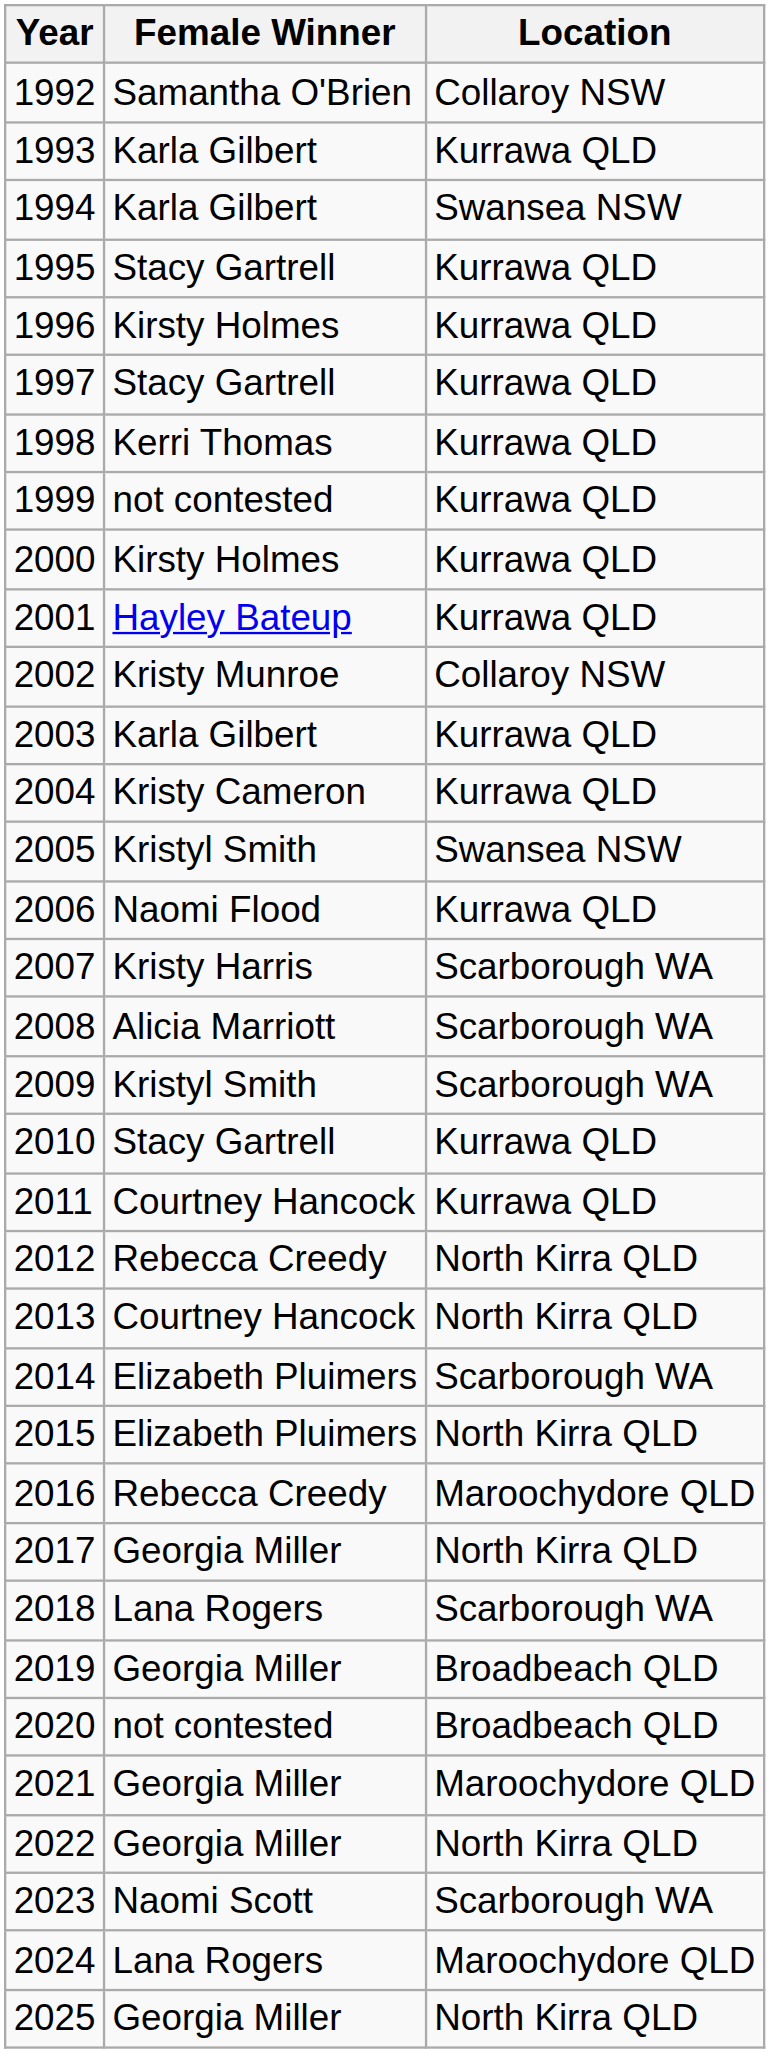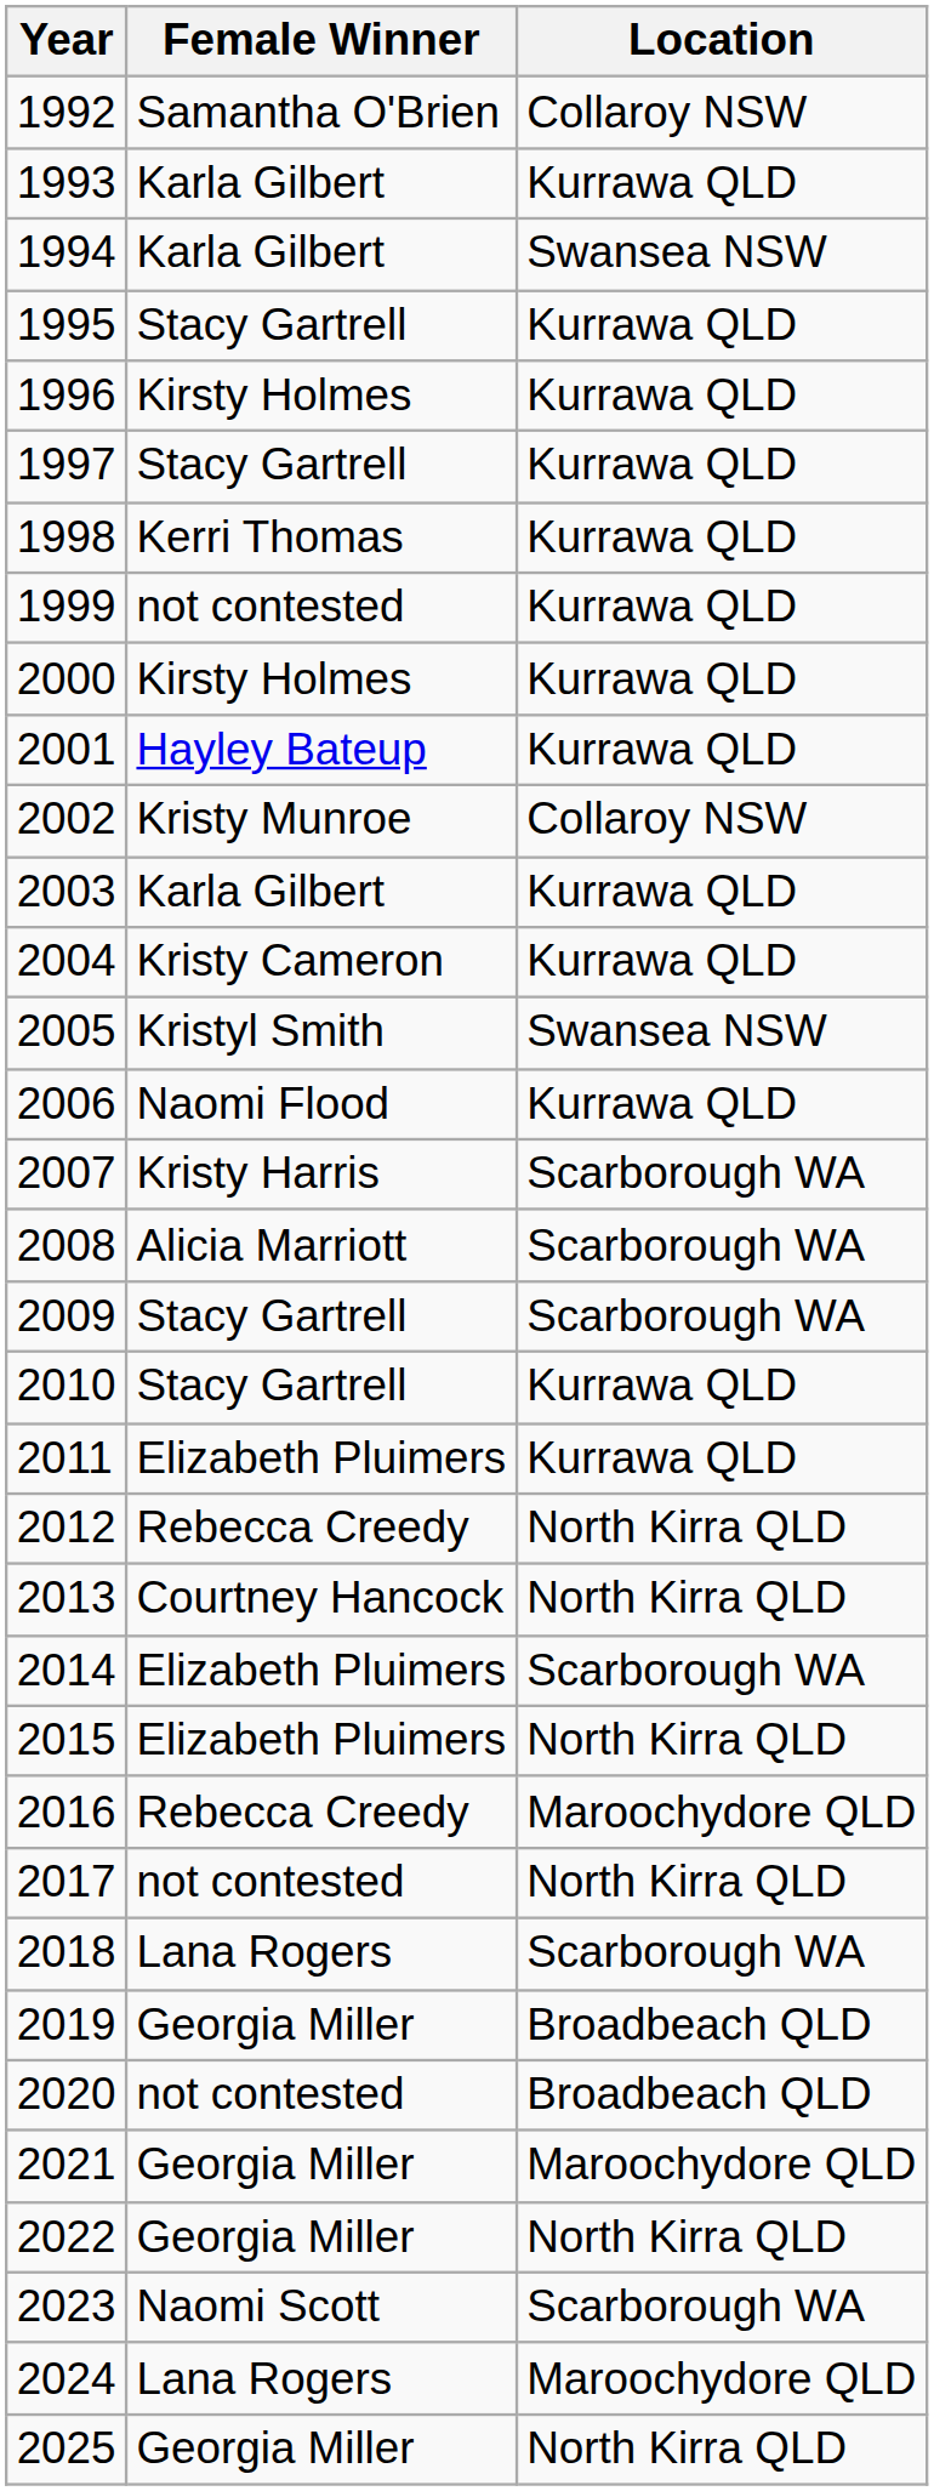 <table class="wikitable">
 <tr>
 <th>Year</th>
 <th>Female Winner</th>
 <th>Location</th>
 </tr>
 <tr>
 <td>1992</td>
 <td>Samantha O'Brien</td>
 <td>Collaroy NSW</td>
 </tr>
 <tr>
 <td>1993</td>
 <td>Karla Gilbert</td>
 <td>Kurrawa QLD</td>
 </tr>
 <tr>
 <td>1994</td>
 <td>Karla Gilbert</td>
 <td>Swansea NSW</td>
 </tr>
 <tr>
 <td>1995</td>
 <td>Stacy Gartrell</td>
 <td>Kurrawa QLD</td>
 </tr>
 <tr>
 <td>1996</td>
 <td>Kirsty Holmes</td>
 <td>Kurrawa QLD</td>
 </tr>
 <tr>
 <td>1997</td>
 <td>Stacy Gartrell</td>
 <td>Kurrawa QLD</td>
 </tr>
 <tr>
 <td>1998</td>
 <td>Kerri Thomas</td>
 <td>Kurrawa QLD</td>
 </tr>
 <tr>
 <td>1999</td>
 <td>not contested</td>
 <td>Kurrawa QLD</td>
 </tr>
 <tr>
 <td>2000</td>
 <td>Kirsty Holmes</td>
 <td>Kurrawa QLD</td>
 </tr>
 <tr>
 <td>2001</td>
 <td><a href='#'>Hayley Bateup</a></td>
 <td>Kurrawa QLD</td>
 </tr>
 <tr>
 <td>2002</td>
 <td>Kristy Munroe</td>
 <td>Collaroy NSW</td>
 </tr>
 <tr>
 <td>2003</td>
 <td>Karla Gilbert</td>
 <td>Kurrawa QLD</td>
 </tr>
 <tr>
 <td>2004</td>
 <td>Kristy Cameron</td>
 <td>Kurrawa QLD</td>
 </tr>
 <tr>
 <td>2005</td>
 <td>Kristyl Smith</td>
 <td>Swansea NSW</td>
 </tr>
 <tr>
 <td>2006</td>
 <td>Naomi Flood</td>
 <td>Kurrawa QLD</td>
 </tr>
 <tr>
 <td>2007</td>
 <td>Kristy Harris</td>
 <td>Scarborough WA</td>
 </tr>
 <tr>
 <td>2008</td>
 <td>Alicia Marriott</td>
 <td>Scarborough WA</td>
 </tr>
 <tr>
 <td>2009</td>
-<td>Kristyl Smith</td>
+<td>Stacy Gartrell</td>
 <td>Scarborough WA</td>
 </tr>
 <tr>
 <td>2010</td>
 <td>Stacy Gartrell</td>
 <td>Kurrawa QLD</td>
 </tr>
 <tr>
 <td>2011</td>
-<td>Courtney Hancock</td>
+<td>Elizabeth Pluimers</td>
 <td>Kurrawa QLD</td>
 </tr>
 <tr>
 <td>2012</td>
 <td>Rebecca Creedy</td>
 <td>North Kirra QLD</td>
 </tr>
 <tr>
 <td>2013</td>
 <td>Courtney Hancock</td>
 <td>North Kirra QLD</td>
 </tr>
 <tr>
 <td>2014</td>
 <td>Elizabeth Pluimers</td>
 <td>Scarborough WA</td>
 </tr>
 <tr>
 <td>2015</td>
 <td>Elizabeth Pluimers</td>
 <td>North Kirra QLD</td>
 </tr>
 <tr>
 <td>2016</td>
 <td>Rebecca Creedy</td>
 <td>Maroochydore QLD</td>
 </tr>
 <tr>
 <td>2017</td>
-<td>Georgia Miller</td>
+<td>not contested</td>
 <td>North Kirra QLD</td>
 </tr>
 <tr>
 <td>2018</td>
 <td>Lana Rogers</td>
 <td>Scarborough WA</td>
 </tr>
 <tr>
 <td>2019</td>
 <td>Georgia Miller</td>
 <td>Broadbeach QLD</td>
 </tr>
 <tr>
 <td>2020</td>
 <td>not contested</td>
 <td>Broadbeach QLD</td>
 </tr>
 <tr>
 <td>2021</td>
 <td>Georgia Miller</td>
 <td>Maroochydore QLD</td>
 </tr>
 <tr>
 <td>2022</td>
 <td>Georgia Miller</td>
 <td>North Kirra QLD</td>
 </tr>
 <tr>
 <td>2023</td>
 <td>Naomi Scott</td>
 <td>Scarborough WA</td>
 </tr>
 <tr>
 <td>2024</td>
 <td>Lana Rogers</td>
 <td>Maroochydore QLD</td>
 </tr>
 <tr>
 <td>2025</td>
 <td>Georgia Miller</td>
 <td>North Kirra QLD</td>
 </tr>
 </table>
